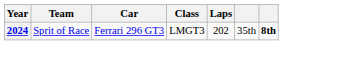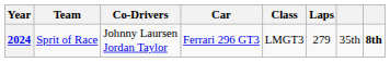 <table class="wikitable" style="text-align:center; font-size:90%">
 <tr>
 <th>Year</th>
 <th>Team</th>
+<th>Co-Drivers</th>
 <th>Car</th>
 <th>Class</th>
 <th>Laps</th>
 <th></th>
 <th></th>
 </tr>
 <tr>
 <th><a href='#'>2024</a></th>
 <td align="left"> <a href='#'>Sprit of Race</a></td>
+<td align="left"> Johnny Laursen<br> <a href='#'>Jordan Taylor</a></td>
 <td align="left"><a href='#'>Ferrari 296 GT3</a></td>
 <td>LMGT3</td>
-<td>202</td>
+<td>279</td>
 <td>35th</td>
 <td><strong>8th</strong></td>
 </tr>
 </table>
